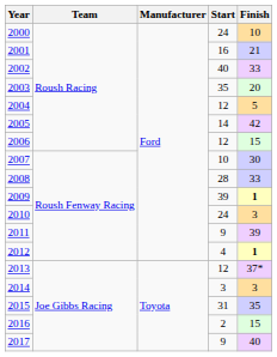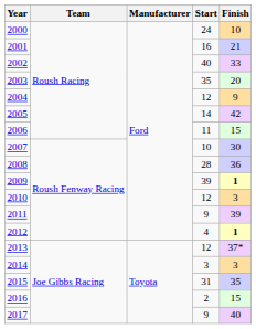 <table class="wikitable" style="font-size: 90%;">
 <tr>
 <th>Year</th>
 <th>Team</th>
 <th>Manufacturer</th>
 <th>Start</th>
 <th>Finish</th>
 </tr>
 <tr>
 <td><a href='#'>2000</a></td>
 <td rowspan=7><a href='#'>Roush Racing</a></td>
 <td rowspan=13><a href='#'>Ford</a></td>
 <td align=center>24</td>
 <td align=center style="background:#FFDF9F;">10</td>
 </tr>
 <tr>
 <td><a href='#'>2001</a></td>
 <td align=center>16</td>
 <td align=center style="background:#CFCFFF;">21</td>
 </tr>
 <tr>
 <td><a href='#'>2002</a></td>
 <td align=center>40</td>
 <td align=center style="background:#EFCFFF;">33</td>
 </tr>
 <tr>
 <td><a href='#'>2003</a></td>
 <td align=center>35</td>
 <td align=center style="background:#DFFFDF;">20</td>
 </tr>
 <tr>
 <td><a href='#'>2004</a></td>
 <td align=center>12</td>
-<td align=center style="background:#FFDF9F;">5</td>
+<td align=center style="background:#FFDF9F;">9</td>
 </tr>
 <tr>
 <td><a href='#'>2005</a></td>
 <td align=center>14</td>
 <td align=center style="background:#EFCFFF;">42</td>
 </tr>
 <tr>
 <td><a href='#'>2006</a></td>
-<td align=center>12</td>
+<td align=center>11</td>
 <td align=center style="background:#DFFFDF;">15</td>
 </tr>
 <tr>
 <td><a href='#'>2007</a></td>
 <td rowspan=6><a href='#'>Roush Fenway Racing</a></td>
 <td align=center>10</td>
 <td align=center style="background:#CFCFFF;">30</td>
 </tr>
 <tr>
 <td><a href='#'>2008</a></td>
 <td align=center>28</td>
-<td align=center style="background:#CFCFFF;">33</td>
+<td align=center style="background:#CFCFFF;">36</td>
 </tr>
 <tr>
 <td><a href='#'>2009</a></td>
 <td align=center>39</td>
 <td align=center style="background:#FFFFBF;"><strong>1</strong></td>
 </tr>
 <tr>
 <td><a href='#'>2010</a></td>
-<td align=center>24</td>
+<td align=center>12</td>
 <td align=center style="background:#FFDF9F;">3</td>
 </tr>
 <tr>
 <td><a href='#'>2011</a></td>
 <td align=center>9</td>
 <td align=center style="background:#EFCFFF;">39</td>
 </tr>
 <tr>
 <td><a href='#'>2012</a></td>
 <td align=center>4</td>
 <td align=center style="background:#FFFFBF;"><strong>1</strong></td>
 </tr>
 <tr>
 <td><a href='#'>2013</a></td>
 <td rowspan=5><a href='#'>Joe Gibbs Racing</a></td>
 <td rowspan=5><a href='#'>Toyota</a></td>
 <td align=center>12</td>
 <td align=center style="background:#EFCFFF;">37*</td>
 </tr>
 <tr>
 <td><a href='#'>2014</a></td>
 <td align=center>3</td>
 <td align=center style="background:#FFDF9F;">3</td>
 </tr>
 <tr>
 <td><a href='#'>2015</a></td>
 <td align=center>31</td>
 <td align=center style="background:#CFCFFF;">35</td>
 </tr>
 <tr>
 <td><a href='#'>2016</a></td>
 <td align=center>2</td>
 <td align=center style="background:#DFFFDF;">15</td>
 </tr>
 <tr>
 <td><a href='#'>2017</a></td>
 <td align=center>9</td>
 <td align=center style="background:#EFCFFF;">40</td>
 </tr>
 </table>
